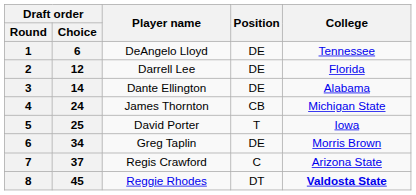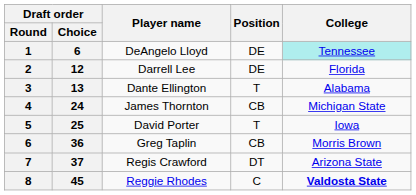 <table class="wikitable" style="font-size:95%; text-align:center">
 <tr>
 <th width="120" colspan="2">Draft order</th>
 <th width="160" rowspan="2">Player name</th>
 <th width="60"  rowspan="2">Position</th>
 <th width="160" rowspan="2">College</th>
 </tr>
 <tr>
 <th>Round</th>
 <th>Choice</th>
 </tr>
 <tr>
 <th>1</th>
 <th>6</th>
 <td>DeAngelo Lloyd</td>
 <td>DE</td>
-<td><a href='#'>Tennessee</a></td>
+<td style="background: paleturquoise;"><a href='#'>Tennessee</a></td>
 </tr>
 <tr>
 <th>2</th>
 <th>12</th>
 <td>Darrell Lee</td>
 <td>DE</td>
 <td><a href='#'>Florida</a></td>
 </tr>
 <tr>
 <th>3</th>
-<th>14</th>
+<th>13</th>
 <td>Dante Ellington</td>
-<td>DE</td>
+<td>T</td>
 <td><a href='#'>Alabama</a></td>
 </tr>
 <tr>
 <th>4</th>
 <th>24</th>
 <td>James Thornton</td>
 <td>CB</td>
 <td><a href='#'>Michigan State</a></td>
 </tr>
 <tr>
 <th>5</th>
 <th>25</th>
 <td>David Porter</td>
 <td>T</td>
 <td><a href='#'>Iowa</a></td>
 </tr>
 <tr>
 <th>6</th>
-<th>34</th>
+<th>36</th>
 <td>Greg Taplin</td>
-<td>DE</td>
+<td>CB</td>
 <td><a href='#'>Morris Brown</a></td>
 </tr>
 <tr>
 <th>7</th>
 <th>37</th>
 <td>Regis Crawford</td>
-<td>C</td>
+<td>DT</td>
 <td><a href='#'>Arizona State</a></td>
 </tr>
 <tr>
 <th>8</th>
 <th>45</th>
 <td><a href='#'>Reggie Rhodes</a></td>
-<td>DT</td>
+<td>C</td>
 <td><strong><a href='#'>Valdosta State</a></strong></td>
 </tr>
 </table>
